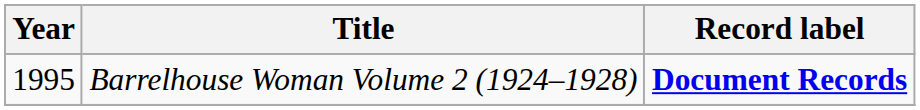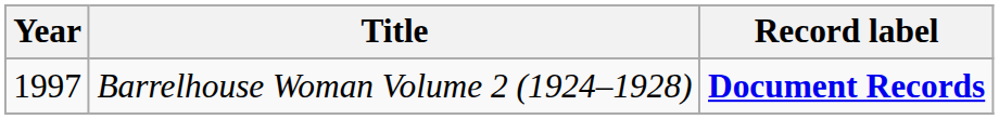 <table class="wikitable sortable">
 <tr>
 <th>Year</th>
 <th>Title</th>
 <th>Record label</th>
 </tr>
 <tr>
-<td>1995</td>
+<td>1997</td>
 <td><em>Barrelhouse Woman Volume 2 (1924–1928)</em></td>
 <td style="text-align:left;"><strong><a href='#'>Document Records</a></strong></td>
 </tr>
 <tr>
 </tr>
 </table>
